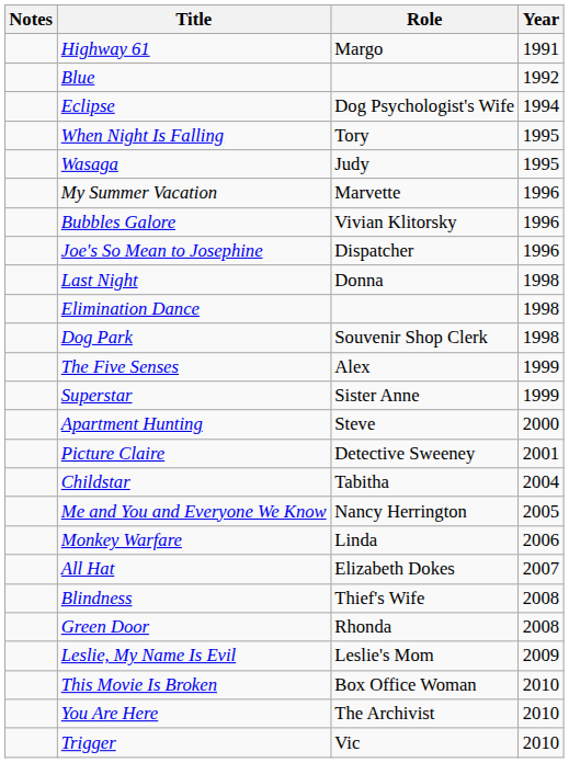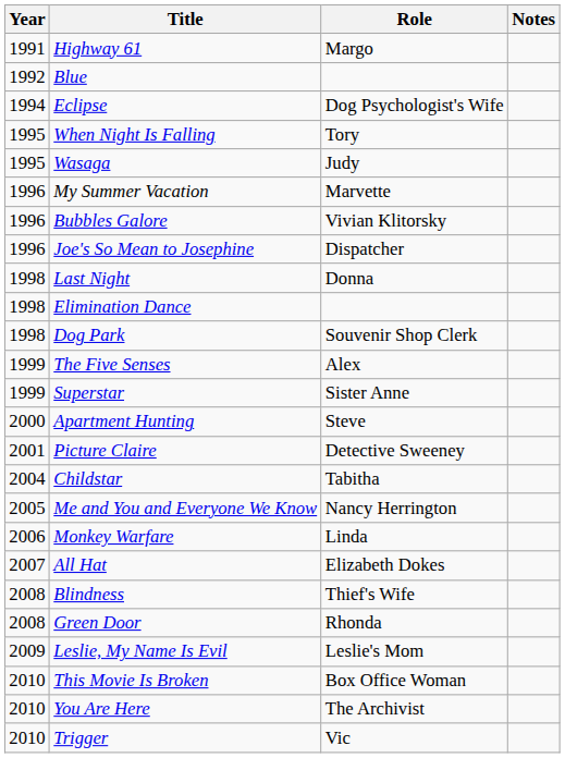 <table class="wikitable sortable">
 <tr>
-<th class="unsortable">Notes</th>
+<th>Year</th>
 <th>Title</th>
 <th>Role</th>
-<th>Year</th>
+<th class="unsortable">Notes</th>
 </tr>
 <tr>
-<td></td>
+<td>1991</td>
 <td><em><a href='#'>Highway 61</a></em></td>
 <td>Margo</td>
-<td>1991</td>
+<td></td>
 </tr>
 <tr>
-<td></td>
+<td>1992</td>
 <td><em><a href='#'>Blue</a></em></td>
 <td></td>
-<td>1992</td>
+<td></td>
 </tr>
 <tr>
-<td></td>
+<td>1994</td>
 <td><em><a href='#'>Eclipse</a></em></td>
 <td>Dog Psychologist's Wife</td>
-<td>1994</td>
+<td></td>
 </tr>
 <tr>
-<td></td>
+<td>1995</td>
 <td><em><a href='#'>When Night Is Falling</a></em></td>
 <td>Tory</td>
-<td>1995</td>
+<td></td>
 </tr>
 <tr>
-<td></td>
+<td>1995</td>
 <td><em><a href='#'>Wasaga</a></em></td>
 <td>Judy</td>
-<td>1995</td>
+<td></td>
 </tr>
 <tr>
-<td></td>
+<td>1996</td>
 <td><em>My Summer Vacation</em></td>
 <td>Marvette</td>
-<td>1996</td>
+<td></td>
 </tr>
 <tr>
-<td></td>
+<td>1996</td>
 <td><em><a href='#'>Bubbles Galore</a></em></td>
 <td>Vivian Klitorsky</td>
-<td>1996</td>
+<td></td>
 </tr>
 <tr>
-<td></td>
+<td>1996</td>
 <td><em><a href='#'>Joe's So Mean to Josephine</a></em></td>
 <td>Dispatcher</td>
-<td>1996</td>
+<td></td>
 </tr>
 <tr>
-<td></td>
+<td>1998</td>
 <td><em><a href='#'>Last Night</a></em></td>
 <td>Donna</td>
-<td>1998</td>
+<td></td>
 </tr>
 <tr>
-<td></td>
+<td>1998</td>
 <td><em><a href='#'>Elimination Dance</a></em></td>
 <td></td>
-<td>1998</td>
+<td></td>
 </tr>
 <tr>
-<td></td>
+<td>1998</td>
 <td><em><a href='#'>Dog Park</a></em></td>
 <td>Souvenir Shop Clerk</td>
-<td>1998</td>
+<td></td>
 </tr>
 <tr>
-<td></td>
+<td>1999</td>
 <td data-sort-value="Five Senses, The"><em><a href='#'>The Five Senses</a></em></td>
 <td>Alex</td>
-<td>1999</td>
+<td></td>
 </tr>
 <tr>
-<td></td>
+<td>1999</td>
 <td><em><a href='#'>Superstar</a></em></td>
 <td>Sister Anne</td>
-<td>1999</td>
+<td></td>
 </tr>
 <tr>
-<td></td>
+<td>2000</td>
 <td><em><a href='#'>Apartment Hunting</a></em></td>
 <td>Steve</td>
-<td>2000</td>
+<td></td>
 </tr>
 <tr>
-<td></td>
+<td>2001</td>
 <td><em><a href='#'>Picture Claire</a></em></td>
 <td>Detective Sweeney</td>
-<td>2001</td>
+<td></td>
 </tr>
 <tr>
-<td></td>
+<td>2004</td>
 <td><em><a href='#'>Childstar</a></em></td>
 <td>Tabitha</td>
-<td>2004</td>
+<td></td>
 </tr>
 <tr>
-<td></td>
+<td>2005</td>
 <td><em><a href='#'>Me and You and Everyone We Know</a></em></td>
 <td>Nancy Herrington</td>
-<td>2005</td>
+<td></td>
 </tr>
 <tr>
-<td></td>
+<td>2006</td>
 <td><em><a href='#'>Monkey Warfare</a></em></td>
 <td>Linda</td>
-<td>2006</td>
+<td></td>
 </tr>
 <tr>
-<td></td>
+<td>2007</td>
 <td><em><a href='#'>All Hat</a></em></td>
 <td>Elizabeth Dokes</td>
-<td>2007</td>
+<td></td>
 </tr>
 <tr>
-<td></td>
+<td>2008</td>
 <td><em><a href='#'>Blindness</a></em></td>
 <td>Thief's Wife</td>
-<td>2008</td>
+<td></td>
 </tr>
 <tr>
-<td></td>
+<td>2008</td>
 <td><em><a href='#'>Green Door</a></em></td>
 <td>Rhonda</td>
-<td>2008</td>
+<td></td>
 </tr>
 <tr>
-<td></td>
+<td>2009</td>
 <td><em><a href='#'>Leslie, My Name Is Evil</a></em></td>
 <td>Leslie's Mom</td>
-<td>2009</td>
+<td></td>
 </tr>
 <tr>
-<td></td>
+<td>2010</td>
 <td><em><a href='#'>This Movie Is Broken</a></em></td>
 <td>Box Office Woman</td>
-<td>2010</td>
+<td></td>
 </tr>
 <tr>
-<td></td>
+<td>2010</td>
 <td><em><a href='#'>You Are Here</a></em></td>
 <td>The Archivist</td>
-<td>2010</td>
+<td></td>
 </tr>
 <tr>
-<td></td>
+<td>2010</td>
 <td><em><a href='#'>Trigger</a></em></td>
 <td>Vic</td>
-<td>2010</td>
+<td></td>
 </tr>
 </table>
